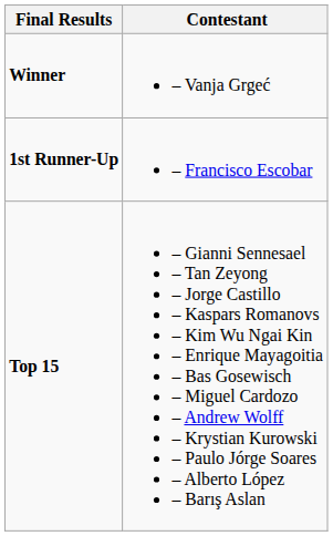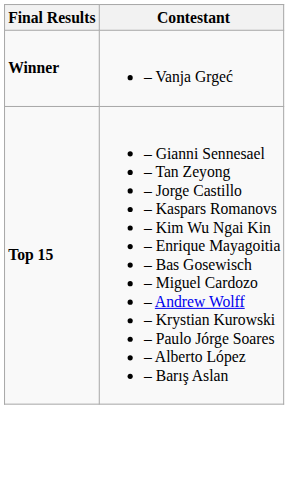 <table class="wikitable sortable" style="font-size:95%;">
 <tr>
 <th>Final Results</th>
 <th> Contestant</th>
 </tr>
 <tr>
 <td><strong>Winner</strong></td>
 <td><br><ul><li><strong></strong> – Vanja Grgeć</li></ul></td>
 </tr>
 <tr>
-<td><strong>1st Runner-Up</strong></td>
-<td><br><ul><li><strong></strong> – <a href='#'>Francisco Escobar</a></li></ul></td>
-</tr>
-<tr>
 <td><strong>Top 15</strong></td>
 <td><br><ul><li><strong></strong> – Gianni Sennesael</li><li><strong></strong> – Tan Zeyong</li><li><strong></strong> – Jorge Castillo</li><li><strong></strong> – Kaspars Romanovs</li><li><strong></strong> – Kim Wu Ngai Kin</li><li><strong></strong> – Enrique Mayagoitia</li><li><strong></strong> – Bas Gosewisch</li><li><strong></strong> – Miguel Cardozo</li><li><strong></strong> – <a href='#'>Andrew Wolff</a></li><li><strong></strong> – Krystian Kurowski</li><li><strong></strong> – Paulo Jórge Soares</li><li><strong></strong> – Alberto López</li><li><strong></strong> – Barış Aslan</li></ul></td>
 </tr>
 </table>
